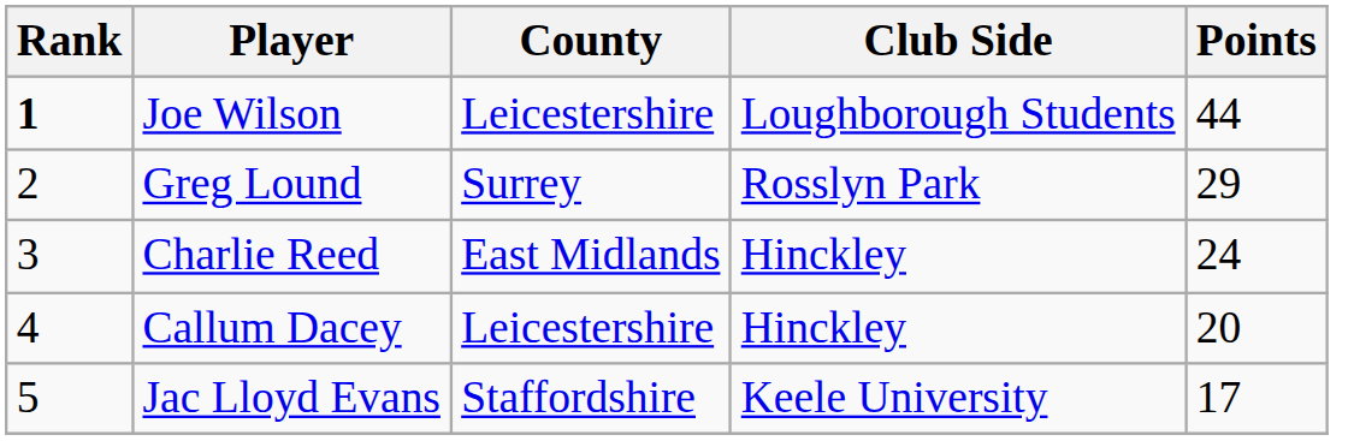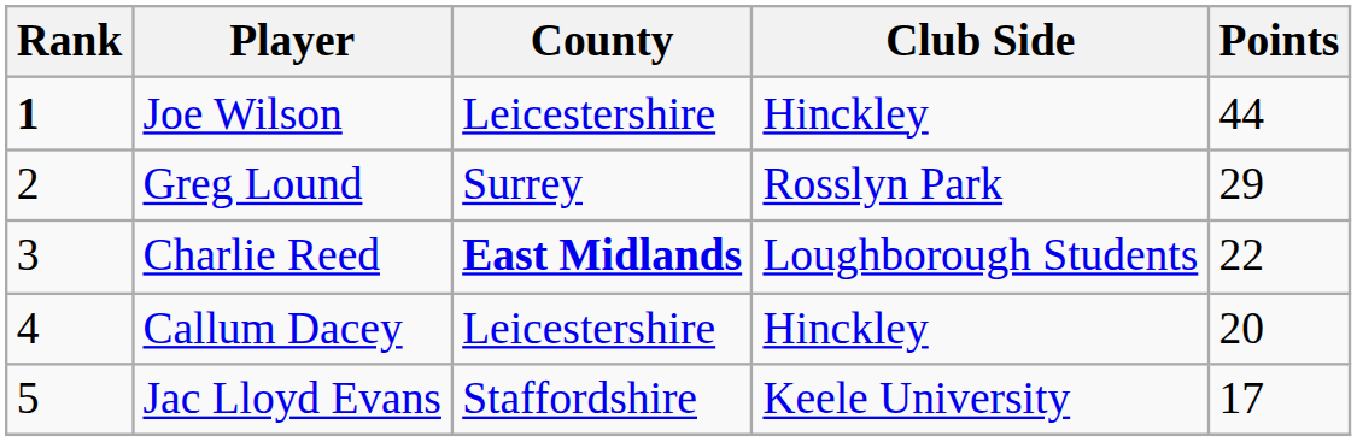 <table class="wikitable">
 <tr>
 <th>Rank</th>
 <th>Player</th>
 <th>County</th>
 <th>Club Side</th>
 <th>Points</th>
 </tr>
 <tr>
 <td><strong>1</strong></td>
 <td> <a href='#'>Joe Wilson</a></td>
 <td><a href='#'>Leicestershire</a></td>
-<td><a href='#'>Loughborough Students</a></td>
+<td><a href='#'>Hinckley</a></td>
 <td>44</td>
 </tr>
 <tr>
 <td>2</td>
 <td> <a href='#'>Greg Lound</a></td>
 <td><a href='#'>Surrey</a></td>
 <td><a href='#'>Rosslyn Park</a></td>
 <td>29</td>
 </tr>
 <tr>
 <td>3</td>
 <td> <a href='#'>Charlie Reed</a></td>
-<td><a href='#'>East Midlands</a></td>
-<td><a href='#'>Hinckley</a></td>
-<td>24</td>
+<td><strong><a href='#'>East Midlands</a></strong></td>
+<td><a href='#'>Loughborough Students</a></td>
+<td>22</td>
 </tr>
 <tr>
 <td>4</td>
 <td> <a href='#'>Callum Dacey</a></td>
 <td><a href='#'>Leicestershire</a></td>
 <td><a href='#'>Hinckley</a></td>
 <td>20</td>
 </tr>
 <tr>
 <td>5</td>
 <td> <a href='#'>Jac Lloyd Evans</a></td>
 <td><a href='#'>Staffordshire</a></td>
 <td><a href='#'>Keele University</a></td>
 <td>17</td>
 </tr>
 <tr>
 </tr>
 </table>
